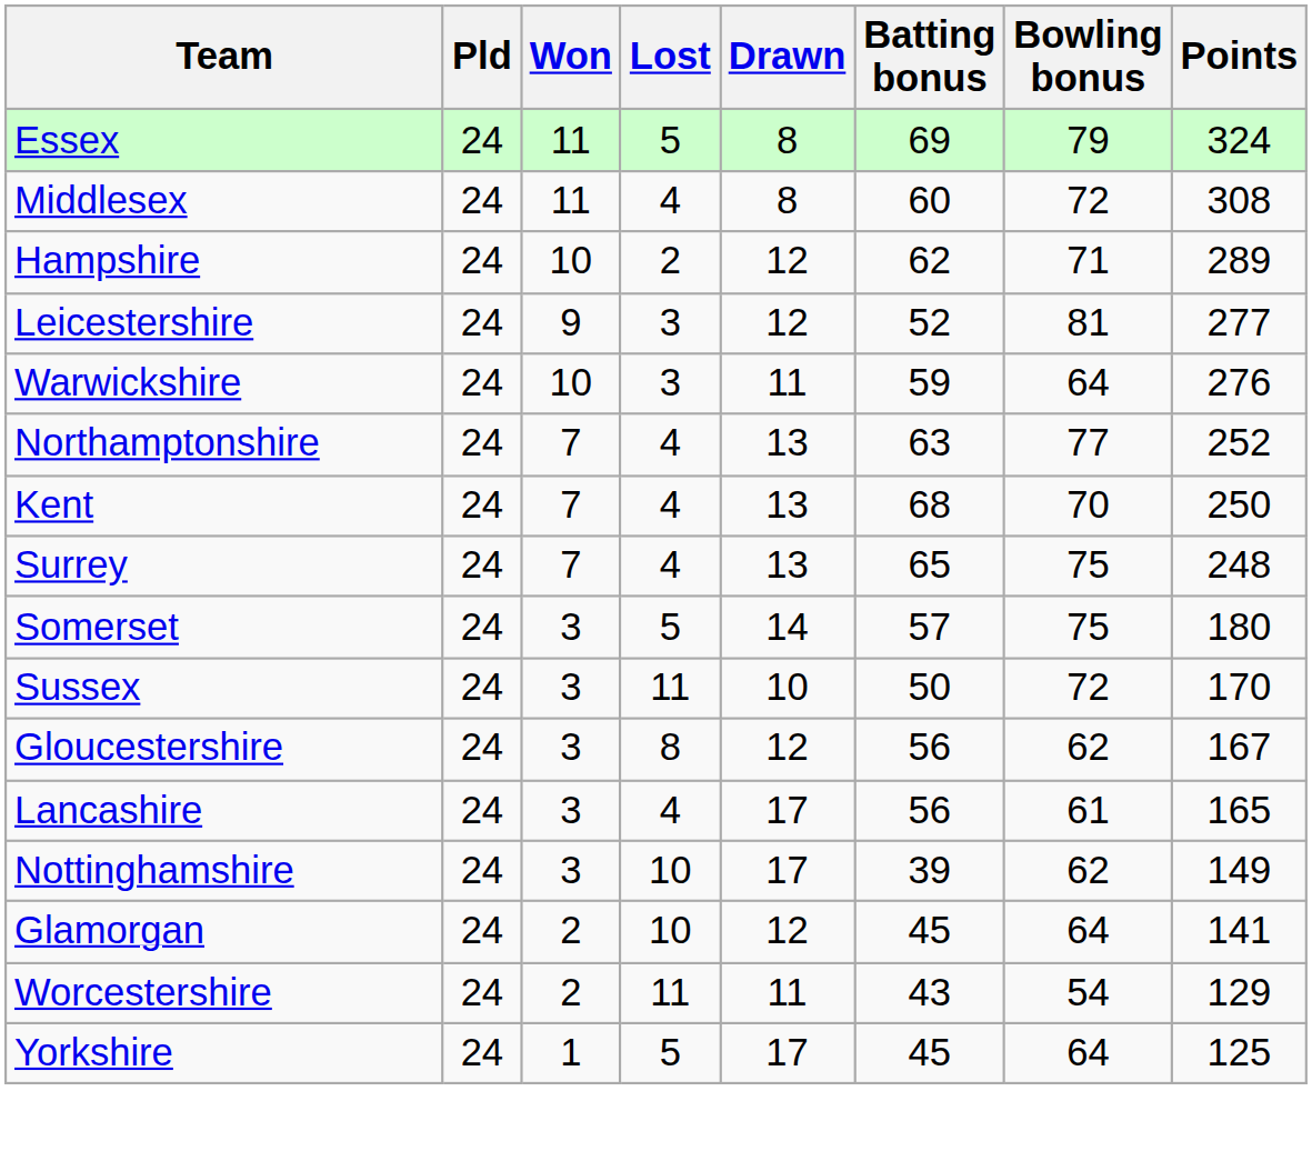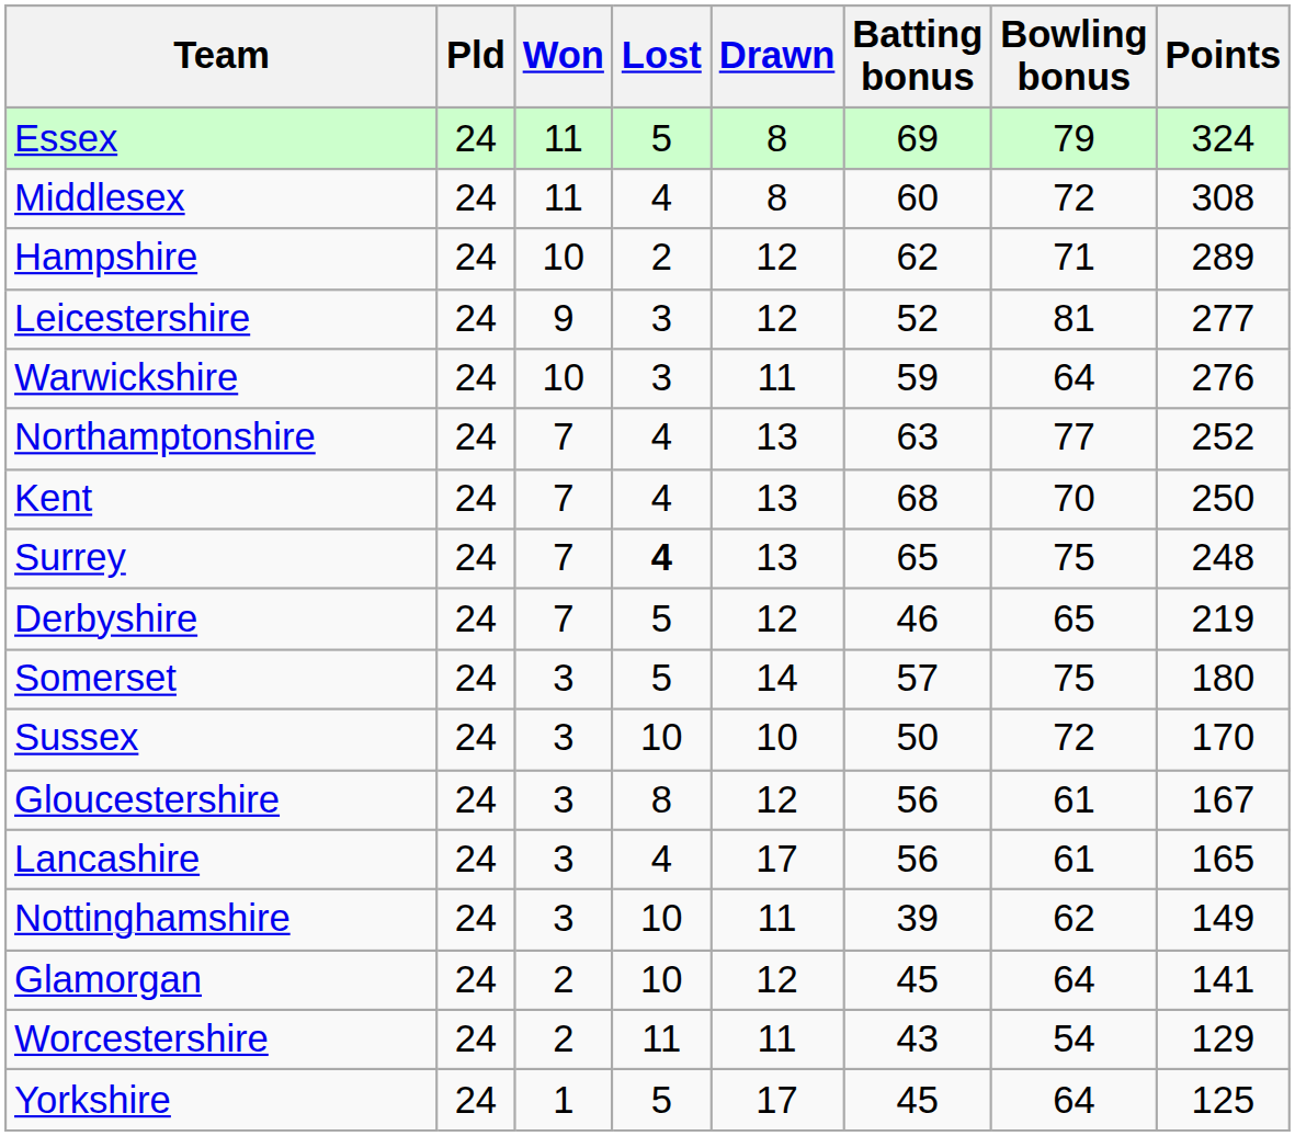 <table class="wikitable" style="text-align:center;">
 <tr>
 <th width=175>Team</th>
 <th width=20 abbr="Played">Pld</th>
 <th width=20 abbr="Won"><a href='#'>Won</a></th>
 <th width=20 abbr="Lost"><a href='#'>Lost</a></th>
 <th width=20 abbr="Drawn"><a href='#'>Drawn</a></th>
 <th width=20 abbr="Bonus points">Batting bonus</th>
 <th width=20 abbr="Bonus points">Bowling bonus</th>
 <th width=20 abbr="Points">Points</th>
 </tr>
 <tr style="background:#ccffcc;">
 <td style="text-align:left;"><a href='#'>Essex</a></td>
 <td>24</td>
 <td>11</td>
 <td>5</td>
 <td>8</td>
 <td>69</td>
 <td>79</td>
 <td>324</td>
 </tr>
 <tr>
 <td style="text-align:left;"><a href='#'>Middlesex</a></td>
 <td>24</td>
 <td>11</td>
 <td>4</td>
 <td>8</td>
 <td>60</td>
 <td>72</td>
 <td>308</td>
 </tr>
 <tr>
 <td style="text-align:left;"><a href='#'>Hampshire</a></td>
 <td>24</td>
 <td>10</td>
 <td>2</td>
 <td>12</td>
 <td>62</td>
 <td>71</td>
 <td>289</td>
 </tr>
 <tr>
 <td style="text-align:left;"><a href='#'>Leicestershire</a></td>
 <td>24</td>
 <td>9</td>
 <td>3</td>
 <td>12</td>
 <td>52</td>
 <td>81</td>
 <td>277</td>
 </tr>
 <tr>
 <td style="text-align:left;"><a href='#'>Warwickshire</a></td>
 <td>24</td>
 <td>10</td>
 <td>3</td>
 <td>11</td>
 <td>59</td>
 <td>64</td>
 <td>276</td>
 </tr>
 <tr>
 <td style="text-align:left;"><a href='#'>Northamptonshire</a></td>
 <td>24</td>
 <td>7</td>
 <td>4</td>
 <td>13</td>
 <td>63</td>
 <td>77</td>
 <td>252</td>
 </tr>
 <tr>
 <td style="text-align:left;"><a href='#'>Kent</a></td>
 <td>24</td>
 <td>7</td>
 <td>4</td>
 <td>13</td>
 <td>68</td>
 <td>70</td>
 <td>250</td>
 </tr>
 <tr>
 <td style="text-align:left;"><a href='#'>Surrey</a></td>
 <td>24</td>
 <td>7</td>
-<td>4</td>
+<td><strong>4</strong></td>
 <td>13</td>
 <td>65</td>
 <td>75</td>
 <td>248</td>
+</tr>
+<tr>
+<td style="text-align:left;"><a href='#'>Derbyshire</a></td>
+<td>24</td>
+<td>7</td>
+<td>5</td>
+<td>12</td>
+<td>46</td>
+<td>65</td>
+<td>219</td>
 </tr>
 <tr>
 <td style="text-align:left;"><a href='#'>Somerset</a></td>
 <td>24</td>
 <td>3</td>
 <td>5</td>
 <td>14</td>
 <td>57</td>
 <td>75</td>
 <td>180</td>
 </tr>
 <tr>
 <td style="text-align:left;"><a href='#'>Sussex</a></td>
 <td>24</td>
 <td>3</td>
-<td>11</td>
+<td>10</td>
 <td>10</td>
 <td>50</td>
 <td>72</td>
 <td>170</td>
 </tr>
 <tr>
 <td style="text-align:left;"><a href='#'>Gloucestershire</a></td>
 <td>24</td>
 <td>3</td>
 <td>8</td>
 <td>12</td>
 <td>56</td>
-<td>62</td>
+<td>61</td>
 <td>167</td>
 </tr>
 <tr>
 <td style="text-align:left;"><a href='#'>Lancashire</a></td>
 <td>24</td>
 <td>3</td>
 <td>4</td>
 <td>17</td>
 <td>56</td>
 <td>61</td>
 <td>165</td>
 </tr>
 <tr>
 <td style="text-align:left;"><a href='#'>Nottinghamshire</a></td>
 <td>24</td>
 <td>3</td>
 <td>10</td>
-<td>17</td>
+<td>11</td>
 <td>39</td>
 <td>62</td>
 <td>149</td>
 </tr>
 <tr>
 <td style="text-align:left;"><a href='#'>Glamorgan</a></td>
 <td>24</td>
 <td>2</td>
 <td>10</td>
 <td>12</td>
 <td>45</td>
 <td>64</td>
 <td>141</td>
 </tr>
 <tr>
 <td style="text-align:left;"><a href='#'>Worcestershire</a></td>
 <td>24</td>
 <td>2</td>
 <td>11</td>
 <td>11</td>
 <td>43</td>
 <td>54</td>
 <td>129</td>
 </tr>
 <tr>
 <td style="text-align:left;"><a href='#'>Yorkshire</a></td>
 <td>24</td>
 <td>1</td>
 <td>5</td>
 <td>17</td>
 <td>45</td>
 <td>64</td>
 <td>125</td>
 </tr>
 </table>
